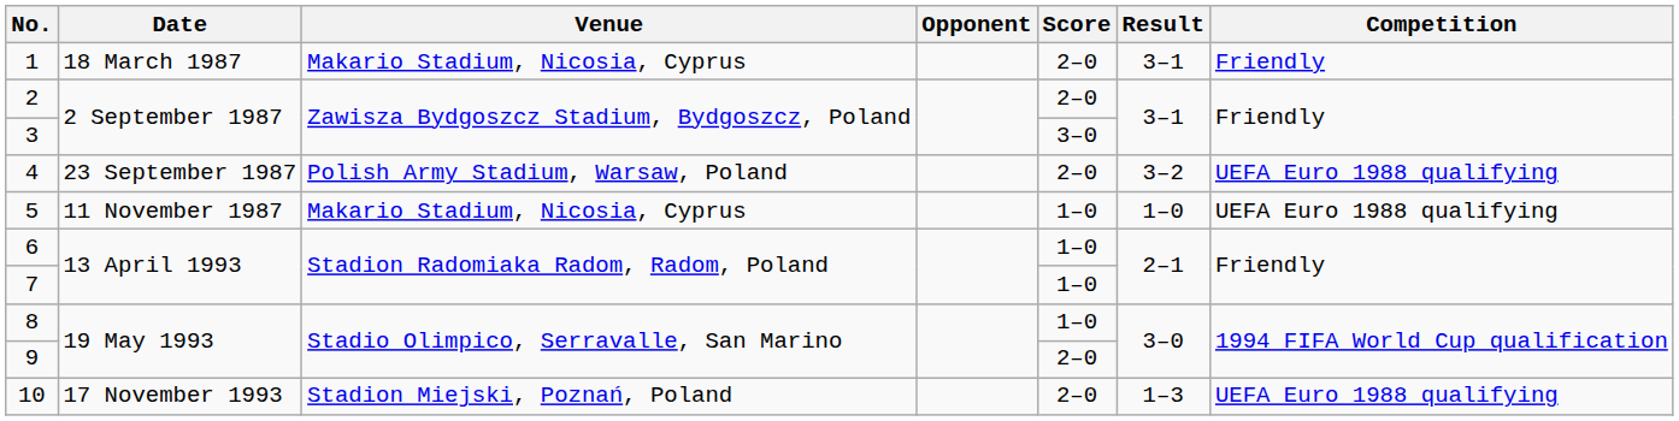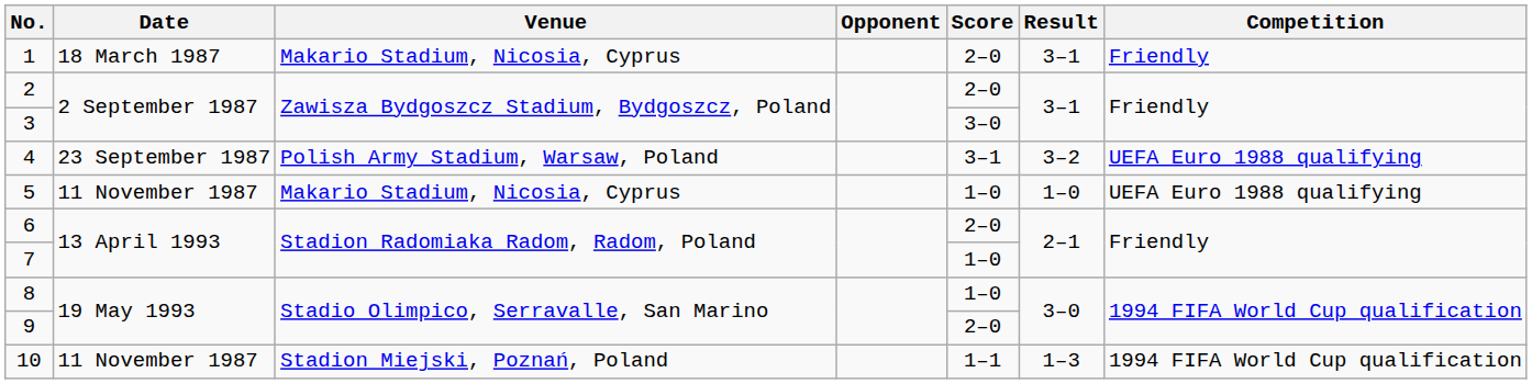 <table class="wikitable sortable">
 <tr>
 <th scope="col">No.</th>
 <th scope="col">Date</th>
 <th scope="col">Venue</th>
 <th scope="col">Opponent</th>
 <th scope="col">Score</th>
 <th scope="col">Result</th>
 <th scope="col">Competition</th>
 </tr>
 <tr>
 <td align="center">1</td>
 <td>18 March 1987</td>
 <td><a href='#'>Makario Stadium</a>, <a href='#'>Nicosia</a>, Cyprus</td>
 <td></td>
 <td align="center">2–0</td>
 <td align="center">3–1</td>
 <td><a href='#'>Friendly</a></td>
 </tr>
 <tr>
 <td align="center">2</td>
 <td rowspan="2">2 September 1987</td>
 <td rowspan="2"><a href='#'>Zawisza Bydgoszcz Stadium</a>, <a href='#'>Bydgoszcz</a>, Poland</td>
 <td rowspan="2"></td>
 <td align="center">2–0</td>
 <td rowspan="2" align="center">3–1</td>
 <td rowspan="2">Friendly</td>
 </tr>
 <tr>
 <td align="center">3</td>
 <td align="center">3–0</td>
 </tr>
 <tr>
 <td align="center">4</td>
 <td>23 September 1987</td>
 <td><a href='#'>Polish Army Stadium</a>, <a href='#'>Warsaw</a>, Poland</td>
 <td></td>
-<td align="center">2–0</td>
+<td align="center">3–1</td>
 <td align="center">3–2</td>
 <td><a href='#'>UEFA Euro 1988 qualifying</a></td>
 </tr>
 <tr>
 <td align="center">5</td>
 <td>11 November 1987</td>
 <td><a href='#'>Makario Stadium</a>, <a href='#'>Nicosia</a>, Cyprus</td>
 <td></td>
 <td align="center">1–0</td>
 <td align="center">1–0</td>
 <td>UEFA Euro 1988 qualifying</td>
 </tr>
 <tr>
 <td align="center">6</td>
 <td rowspan="2">13 April 1993</td>
 <td rowspan="2"><a href='#'>Stadion Radomiaka Radom</a>, <a href='#'>Radom</a>, Poland</td>
 <td rowspan="2"></td>
-<td align="center">1–0</td>
+<td align="center">2–0</td>
 <td rowspan="2" align="center">2–1</td>
 <td rowspan="2">Friendly</td>
 </tr>
 <tr>
 <td align="center">7</td>
 <td align="center">1–0</td>
 </tr>
 <tr>
 <td align="center">8</td>
 <td rowspan="2">19 May 1993</td>
 <td rowspan="2"><a href='#'>Stadio Olimpico</a>, <a href='#'>Serravalle</a>, San Marino</td>
 <td rowspan="2"></td>
 <td align="center">1–0</td>
 <td rowspan="2" align="center">3–0</td>
 <td rowspan="2"><a href='#'>1994 FIFA World Cup qualification</a></td>
 </tr>
 <tr>
 <td align="center">9</td>
 <td align="center">2–0</td>
 </tr>
 <tr>
 <td align="center">10</td>
-<td>17 November 1993</td>
+<td>11 November 1987</td>
 <td><a href='#'>Stadion Miejski</a>, <a href='#'>Poznań</a>, Poland</td>
 <td></td>
-<td align="center">2–0</td>
+<td align="center">1–1</td>
 <td align="center">1–3</td>
-<td><a href='#'>UEFA Euro 1988 qualifying</a></td>
+<td>1994 FIFA World Cup qualification</td>
 </tr>
 </table>
